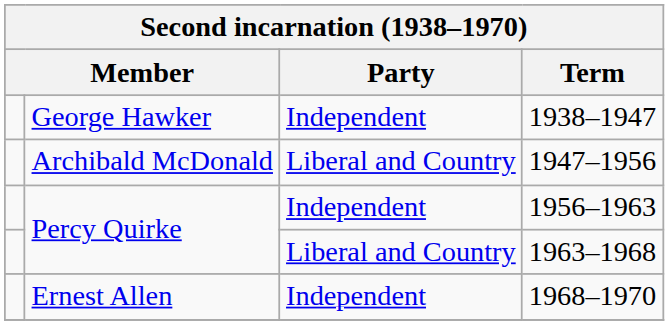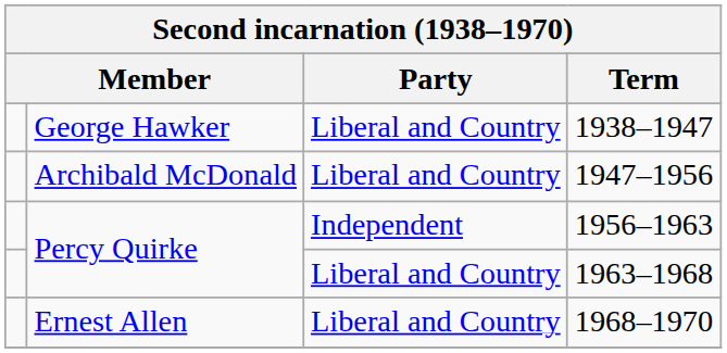 <table class="wikitable">
 <tr>
 <th colspan=4>Second incarnation (1938–1970)</th>
 </tr>
 <tr>
 <th colspan=2>Member</th>
 <th>Party</th>
 <th>Term</th>
 </tr>
 <tr>
 <td> </td>
 <td><a href='#'>George Hawker</a></td>
-<td><a href='#'>Independent</a></td>
+<td><a href='#'>Liberal and Country</a></td>
 <td>1938–1947</td>
 </tr>
 <tr>
 <td> </td>
 <td><a href='#'>Archibald McDonald</a></td>
 <td><a href='#'>Liberal and Country</a></td>
 <td>1947–1956</td>
 </tr>
 <tr>
 <td> </td>
 <td rowspan="2"><a href='#'>Percy Quirke</a></td>
 <td><a href='#'>Independent</a></td>
 <td>1956–1963</td>
 </tr>
 <tr>
 <td> </td>
 <td><a href='#'>Liberal and Country</a></td>
 <td>1963–1968</td>
 </tr>
 <tr>
 <td> </td>
 <td><a href='#'>Ernest Allen</a></td>
-<td><a href='#'>Independent</a></td>
+<td><a href='#'>Liberal and Country</a></td>
 <td>1968–1970</td>
 </tr>
 <tr>
 </tr>
 </table>
